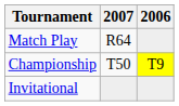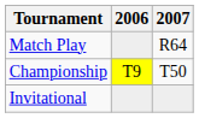 <table class="wikitable" style="text-align:center;">
 <tr>
 <th>Tournament</th>
+<th>2006</th>
 <th>2007</th>
-<th>2006</th>
 </tr>
 <tr>
 <td align="left"><a href='#'>Match Play</a></td>
+<td style="background:#eeeeee;"></td>
 <td>R64</td>
-<td style="background:#eeeeee;"></td>
 </tr>
 <tr>
 <td align="left"><a href='#'>Championship</a></td>
+<td style="background:yellow;">T9</td>
 <td>T50</td>
-<td style="background:yellow;">T9</td>
 </tr>
 <tr>
 <td align="left"><a href='#'>Invitational</a></td>
 <td style="background:#eeeeee;"></td>
 <td style="background:#eeeeee;"></td>
 </tr>
 </table>
